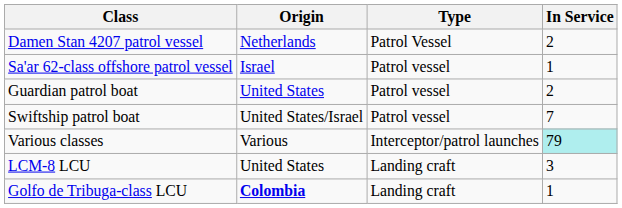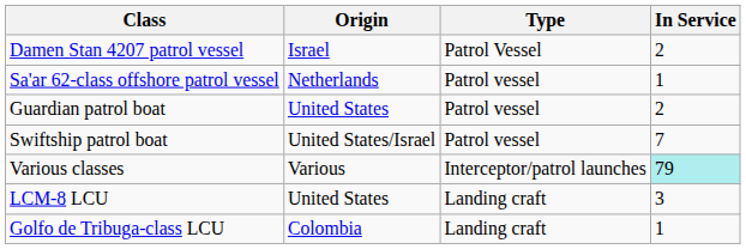 <table class="wikitable">
 <tr>
 <th>Class</th>
 <th>Origin</th>
 <th>Type</th>
 <th>In Service</th>
 </tr>
 <tr>
 <td><a href='#'>Damen Stan 4207 patrol vessel</a></td>
-<td><a href='#'>Netherlands</a></td>
+<td><a href='#'>Israel</a></td>
 <td>Patrol Vessel</td>
 <td>2</td>
 </tr>
 <tr>
 <td><a href='#'>Sa'ar 62-class offshore patrol vessel</a></td>
-<td><a href='#'>Israel</a></td>
+<td><a href='#'>Netherlands</a></td>
 <td>Patrol vessel</td>
 <td>1</td>
 </tr>
 <tr>
 <td>Guardian patrol boat</td>
 <td><a href='#'>United States</a></td>
 <td>Patrol vessel</td>
 <td>2</td>
 </tr>
 <tr>
 <td>Swiftship patrol boat</td>
 <td>United States/Israel</td>
 <td>Patrol vessel</td>
 <td>7</td>
 </tr>
 <tr>
 <td>Various classes</td>
 <td>Various</td>
 <td>Interceptor/patrol launches</td>
 <td style="background: paleturquoise;">79</td>
 </tr>
 <tr>
 <td><a href='#'>LCM-8</a> LCU</td>
 <td>United States</td>
 <td>Landing craft</td>
 <td>3</td>
 </tr>
 <tr>
 <td><a href='#'>Golfo de Tribuga-class</a> LCU</td>
-<td><strong><a href='#'>Colombia</a></strong></td>
+<td><a href='#'>Colombia</a></td>
 <td>Landing craft</td>
 <td>1</td>
 </tr>
 </table>
